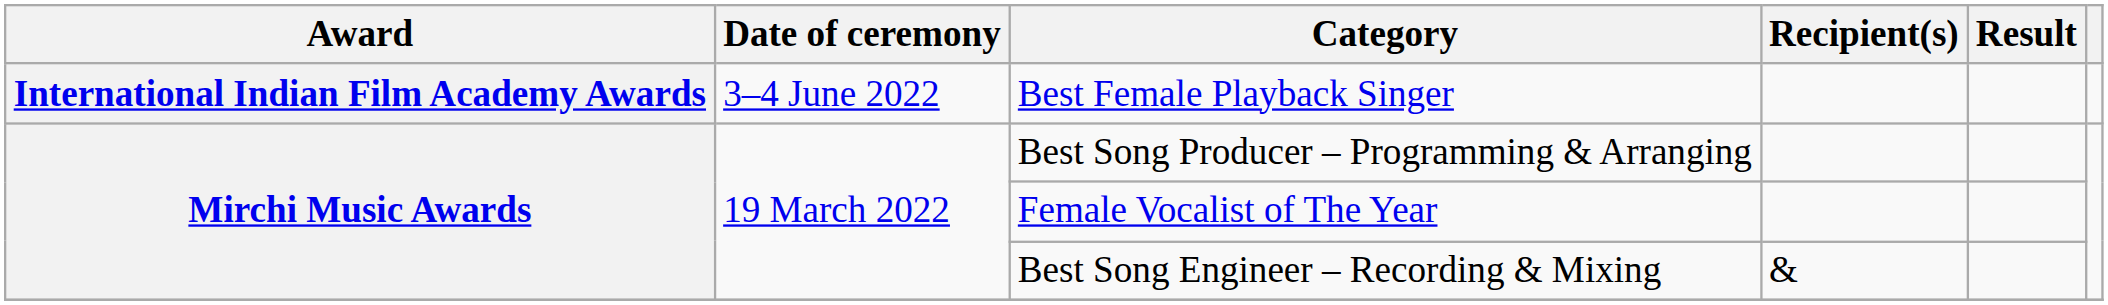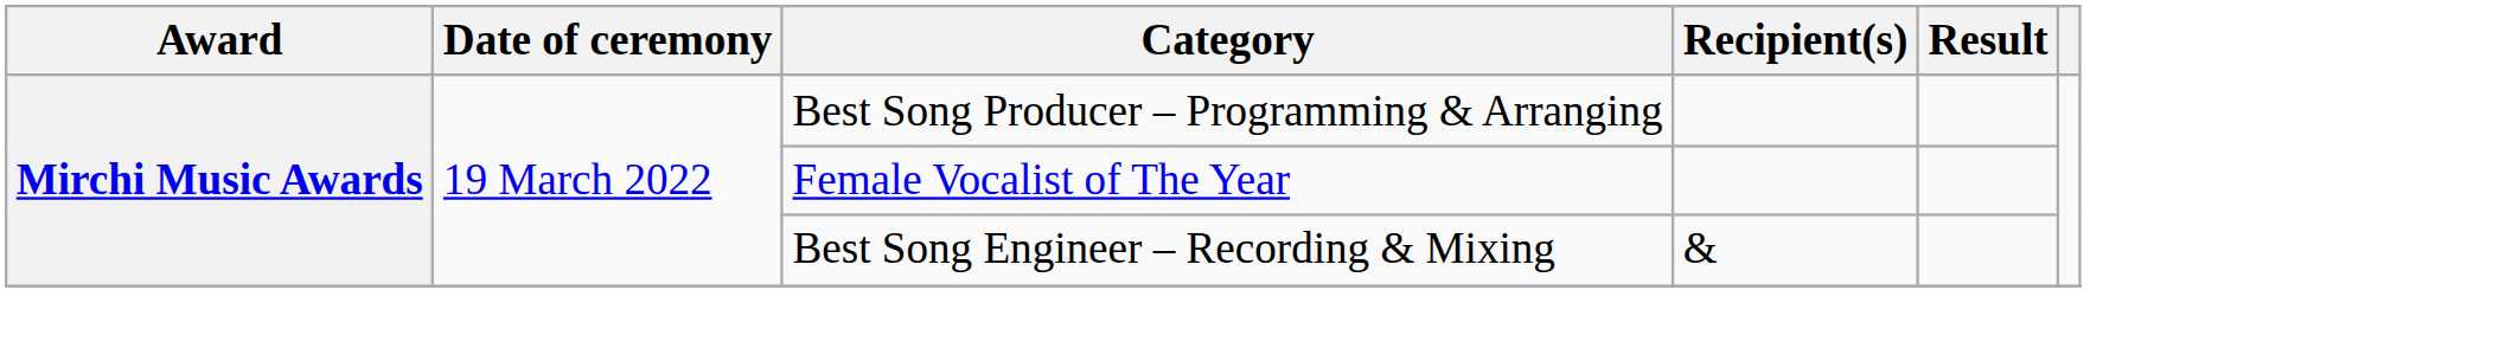 <table class="wikitable plainrowheaders sortable">
 <tr>
 <th scope="col">Award</th>
 <th scope="col">Date of ceremony</th>
 <th scope="col">Category</th>
 <th scope="col">Recipient(s)</th>
 <th scope="col">Result</th>
 <th scope="col" class="unsortable"></th>
-</tr>
-<tr>
-<th scope="row"><a href='#'>International Indian Film Academy Awards</a></th>
-<td><a href='#'>3–4 June 2022</a></td>
-<td><a href='#'>Best Female Playback Singer</a></td>
-<td></td>
-<td></td>
-<td style="text-align:center;"></td>
 </tr>
 <tr>
 <th scope="row" rowspan="3"><a href='#'>Mirchi Music Awards</a></th>
 <td rowspan="3"><a href='#'>19 March 2022</a></td>
 <td>Best Song Producer – Programming & Arranging</td>
 <td></td>
 <td></td>
 <td style="text-align:center;" rowspan="3"><br></td>
 </tr>
 <tr>
 <td><a href='#'>Female Vocalist of The Year</a></td>
 <td></td>
 <td></td>
 </tr>
 <tr>
 <td>Best Song Engineer – Recording & Mixing</td>
 <td> & </td>
 <td></td>
 </tr>
 <tr>
 </tr>
 </table>
